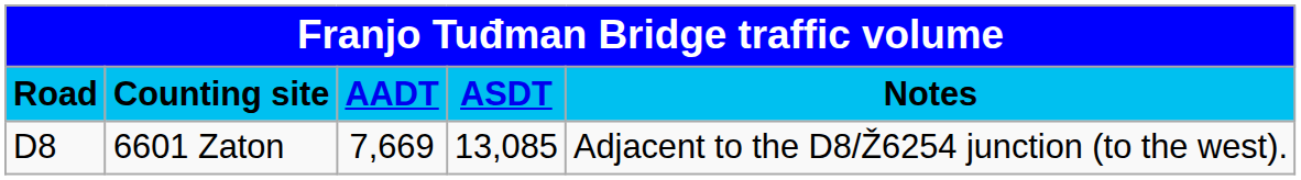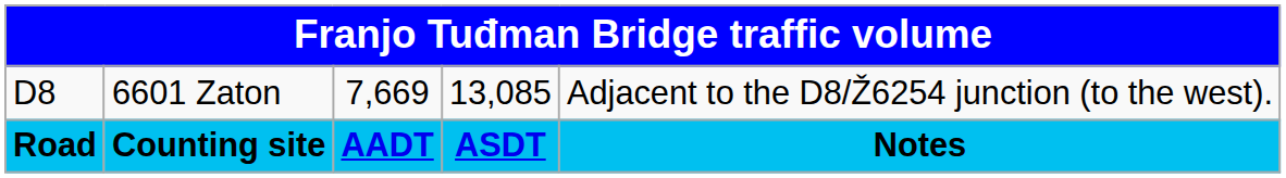 <table class="wikitable">
 <tr>
 <td colspan=5 style="background: blue; color: white; margin-top:15; text-align: center"><big><strong>Franjo Tuđman Bridge traffic volume</strong></big></td>
+</tr>
+<tr>
+<td> D8</td>
+<td>6601 Zaton</td>
+<td align=center>7,669</td>
+<td align=center>13,085</td>
+<td>Adjacent to the D8/Ž6254 junction (to the west).</td>
 </tr>
 <tr>
 <td align=center bgcolor=00c0f0><strong>Road</strong></td>
 <td align=center bgcolor=00c0f0><strong>Counting site</strong></td>
 <td align=center bgcolor=00c0f0><strong><a href='#'>AADT</a></strong></td>
 <td align=center bgcolor=00c0f0><strong><a href='#'>ASDT</a></strong></td>
 <td align=center bgcolor=00c0f0><strong>Notes</strong></td>
 </tr>
-<tr>
-<td> D8</td>
-<td>6601 Zaton</td>
-<td align=center>7,669</td>
-<td align=center>13,085</td>
-<td>Adjacent to the D8/Ž6254 junction (to the west).</td>
-</tr>
 </table>
